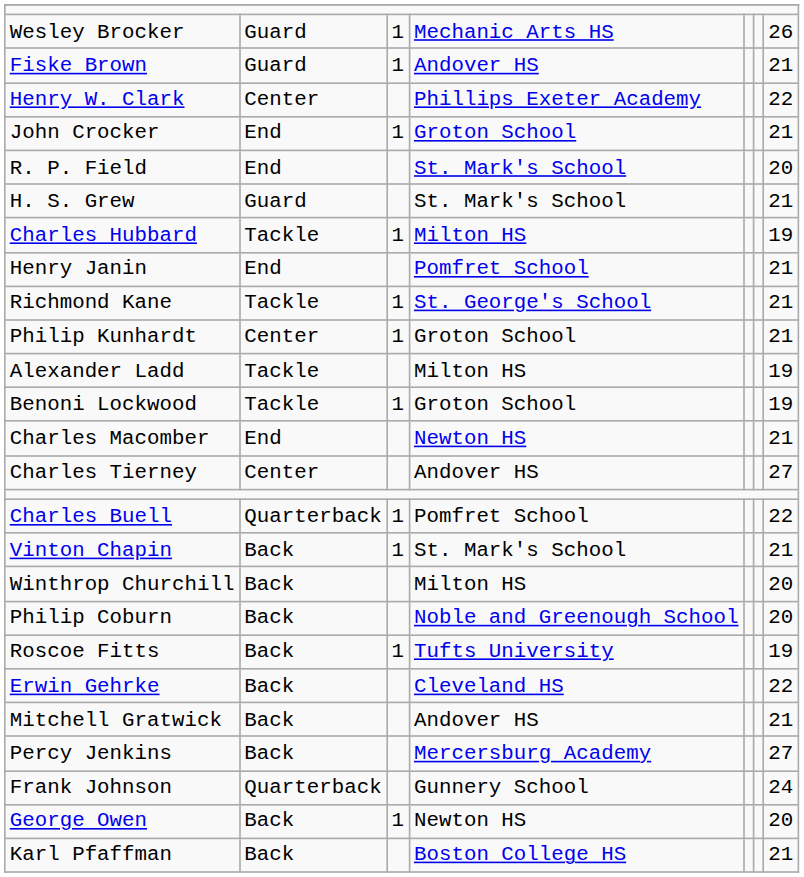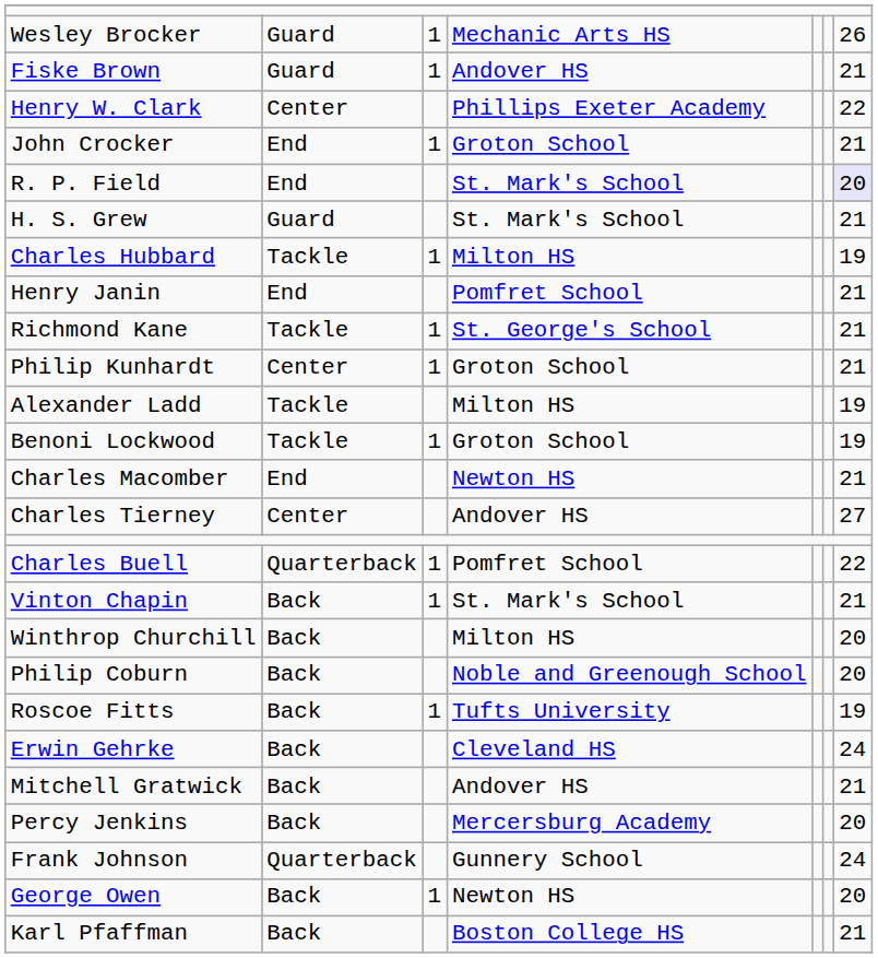 <table class="wikitable">
 <tr>
 </tr>
 <tr>
 <td colspan=7 style=></td>
 </tr>
 <tr>
 <td>Wesley Brocker</td>
 <td>Guard</td>
 <td>1</td>
 <td><a href='#'>Mechanic Arts HS</a></td>
 <td></td>
 <td></td>
 <td>26</td>
 </tr>
 <tr>
 <td><a href='#'>Fiske Brown</a></td>
 <td>Guard</td>
 <td>1</td>
 <td><a href='#'>Andover HS</a></td>
 <td></td>
 <td></td>
 <td>21</td>
 </tr>
 <tr>
 <td><a href='#'>Henry W. Clark</a></td>
 <td>Center</td>
 <td></td>
 <td><a href='#'>Phillips Exeter Academy</a></td>
 <td></td>
 <td></td>
 <td>22</td>
 </tr>
 <tr>
 <td>John Crocker</td>
 <td>End</td>
 <td>1</td>
 <td><a href='#'>Groton School</a></td>
 <td></td>
 <td></td>
 <td>21</td>
 </tr>
 <tr>
 <td>R. P. Field</td>
 <td>End</td>
 <td></td>
 <td><a href='#'>St. Mark's School</a></td>
 <td></td>
 <td></td>
-<td>20</td>
+<td style="background: lavender;">20</td>
 </tr>
 <tr>
 <td>H. S. Grew</td>
 <td>Guard</td>
 <td></td>
 <td>St. Mark's School</td>
 <td></td>
 <td></td>
 <td>21</td>
 </tr>
 <tr>
 <td><a href='#'>Charles Hubbard</a></td>
 <td>Tackle</td>
 <td>1</td>
 <td><a href='#'>Milton HS</a></td>
 <td></td>
 <td></td>
 <td>19</td>
 </tr>
 <tr>
 <td>Henry Janin</td>
 <td>End</td>
 <td></td>
 <td><a href='#'>Pomfret School</a></td>
 <td></td>
 <td></td>
 <td>21</td>
 </tr>
 <tr>
 <td>Richmond Kane</td>
 <td>Tackle</td>
 <td>1</td>
 <td><a href='#'>St. George's School</a></td>
 <td></td>
 <td></td>
 <td>21</td>
 </tr>
 <tr>
 <td>Philip Kunhardt</td>
 <td>Center</td>
 <td>1</td>
 <td>Groton School</td>
 <td></td>
 <td></td>
 <td>21</td>
 </tr>
 <tr>
 <td>Alexander Ladd</td>
 <td>Tackle</td>
 <td></td>
 <td>Milton HS</td>
 <td></td>
 <td></td>
 <td>19</td>
 </tr>
 <tr>
 <td>Benoni Lockwood</td>
 <td>Tackle</td>
 <td>1</td>
 <td>Groton School</td>
 <td></td>
 <td></td>
 <td>19</td>
 </tr>
 <tr>
 <td>Charles Macomber</td>
 <td>End</td>
 <td></td>
 <td><a href='#'>Newton HS</a></td>
 <td></td>
 <td></td>
 <td>21</td>
 </tr>
 <tr>
 <td>Charles Tierney</td>
 <td>Center</td>
 <td></td>
 <td>Andover HS</td>
 <td></td>
 <td></td>
 <td>27</td>
 </tr>
 <tr>
 <td colspan=7 style=></td>
 </tr>
 <tr>
 <td><a href='#'>Charles Buell</a></td>
 <td>Quarterback</td>
 <td>1</td>
 <td>Pomfret School</td>
 <td></td>
 <td></td>
 <td>22</td>
 </tr>
 <tr>
 <td><a href='#'>Vinton Chapin</a></td>
 <td>Back</td>
 <td>1</td>
 <td>St. Mark's School</td>
 <td></td>
 <td></td>
 <td>21</td>
 </tr>
 <tr>
 <td>Winthrop Churchill</td>
 <td>Back</td>
 <td></td>
 <td>Milton HS</td>
 <td></td>
 <td></td>
 <td>20</td>
 </tr>
 <tr>
 <td>Philip Coburn</td>
 <td>Back</td>
 <td></td>
 <td><a href='#'>Noble and Greenough School</a></td>
 <td></td>
 <td></td>
 <td>20</td>
 </tr>
 <tr>
 <td>Roscoe Fitts</td>
 <td>Back</td>
 <td>1</td>
 <td><a href='#'>Tufts University</a></td>
 <td></td>
 <td></td>
 <td>19</td>
 </tr>
 <tr>
 <td><a href='#'>Erwin Gehrke</a></td>
 <td>Back</td>
 <td></td>
 <td><a href='#'>Cleveland HS</a></td>
 <td></td>
 <td></td>
-<td>22</td>
+<td>24</td>
 </tr>
 <tr>
 <td>Mitchell Gratwick</td>
 <td>Back</td>
 <td></td>
 <td>Andover HS</td>
 <td></td>
 <td></td>
 <td>21</td>
 </tr>
 <tr>
 <td>Percy Jenkins</td>
 <td>Back</td>
 <td></td>
 <td><a href='#'>Mercersburg Academy</a></td>
 <td></td>
 <td></td>
-<td>27</td>
+<td>20</td>
 </tr>
 <tr>
 <td>Frank Johnson</td>
 <td>Quarterback</td>
 <td></td>
 <td>Gunnery School</td>
 <td></td>
 <td></td>
 <td>24</td>
 </tr>
 <tr>
 <td><a href='#'>George Owen</a></td>
 <td>Back</td>
 <td>1</td>
 <td>Newton HS</td>
 <td></td>
 <td></td>
 <td>20</td>
 </tr>
 <tr>
 <td>Karl Pfaffman</td>
 <td>Back</td>
 <td></td>
 <td><a href='#'>Boston College HS</a></td>
 <td></td>
 <td></td>
 <td>21</td>
 </tr>
 </table>
